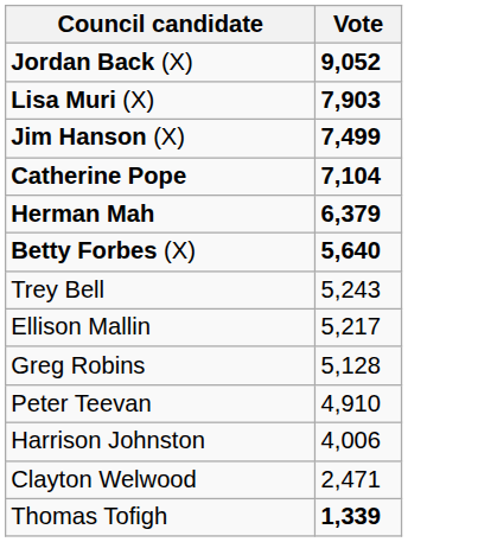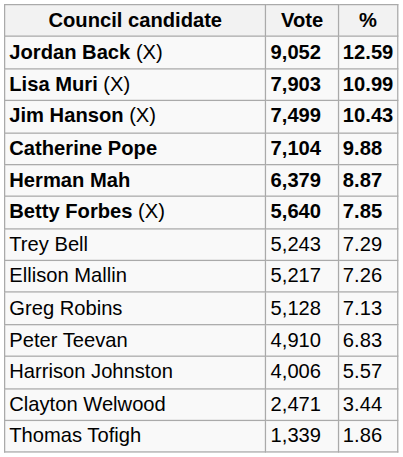 <table class="wikitable">
 <tr>
 <th width="200px">Council candidate</th>
 <th width="50px">Vote</th>
+<th width="30px">%</th>
 </tr>
 <tr>
 <td><strong>Jordan Back</strong> (X) </td>
 <td><strong>9,052</strong></td>
+<td><strong>12.59</strong></td>
 </tr>
 <tr>
 <td><strong>Lisa Muri</strong> (X) </td>
 <td><strong>7,903</strong></td>
+<td><strong>10.99</strong></td>
 </tr>
 <tr>
 <td><strong>Jim Hanson</strong> (X) </td>
 <td><strong>7,499</strong></td>
+<td><strong>10.43</strong></td>
 </tr>
 <tr>
 <td><strong>Catherine Pope</strong> </td>
 <td><strong>7,104</strong></td>
+<td><strong>9.88</strong></td>
 </tr>
 <tr>
 <td><strong>Herman Mah</strong> </td>
 <td><strong>6,379</strong></td>
+<td><strong>8.87</strong></td>
 </tr>
 <tr>
 <td><strong>Betty Forbes</strong> (X) </td>
 <td><strong>5,640</strong></td>
+<td><strong>7.85</strong></td>
 </tr>
 <tr>
 <td>Trey Bell</td>
 <td>5,243</td>
+<td>7.29</td>
 </tr>
 <tr>
 <td>Ellison Mallin</td>
 <td>5,217</td>
+<td>7.26</td>
 </tr>
 <tr>
 <td>Greg Robins</td>
 <td>5,128</td>
+<td>7.13</td>
 </tr>
 <tr>
 <td>Peter Teevan</td>
 <td>4,910</td>
+<td>6.83</td>
 </tr>
 <tr>
 <td>Harrison Johnston</td>
 <td>4,006</td>
+<td>5.57</td>
 </tr>
 <tr>
 <td>Clayton Welwood</td>
 <td>2,471</td>
+<td>3.44</td>
 </tr>
 <tr>
 <td>Thomas Tofigh</td>
-<td><strong>1,339</strong></td>
+<td>1,339</td>
+<td>1.86</td>
 </tr>
 </table>
